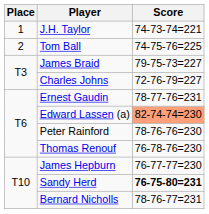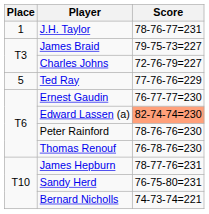 <table class=wikitable>
 <tr>
 <th>Place</th>
 <th>Player</th>
 <th>Score</th>
 </tr>
 <tr>
 <td align=center>1</td>
 <td> <a href='#'>J.H. Taylor</a></td>
-<td>74-73-74=221</td>
-</tr>
-<tr>
-<td align=center>2</td>
-<td> <a href='#'>Tom Ball</a></td>
-<td>74-75-76=225</td>
+<td>78-76-77=231</td>
 </tr>
 <tr>
 <td rowspan=2 align=center>T3</td>
 <td> <a href='#'>James Braid</a></td>
 <td>79-75-73=227</td>
 </tr>
 <tr>
 <td> <a href='#'>Charles Johns</a></td>
 <td>72-76-79=227</td>
 </tr>
 <tr>
+<td align=center>5</td>
+<td> <a href='#'>Ted Ray</a></td>
+<td>77-76-76=229</td>
+</tr>
+<tr>
 <td rowspan=4 align=center>T6</td>
 <td> <a href='#'>Ernest Gaudin</a></td>
-<td>78-77-76=231</td>
+<td>76-77-77=230</td>
 </tr>
 <tr>
 <td> <a href='#'>Edward Lassen</a> (a)</td>
 <td style="background: lightsalmon;">82-74-74=230</td>
 </tr>
 <tr>
 <td> Peter Rainford</td>
 <td>78-76-76=230</td>
 </tr>
 <tr>
 <td> <a href='#'>Thomas Renouf</a></td>
 <td>76-78-76=230</td>
 </tr>
 <tr>
 <td rowspan=3 align=center>T10</td>
 <td> <a href='#'>James Hepburn</a></td>
-<td>76-77-77=230</td>
+<td>78-77-76=231</td>
 </tr>
 <tr>
 <td> <a href='#'>Sandy Herd</a></td>
-<td><strong>76-75-80=231</strong></td>
+<td>76-75-80=231</td>
 </tr>
 <tr>
 <td> <a href='#'>Bernard Nicholls</a></td>
-<td>78-76-77=231</td>
+<td>74-73-74=221</td>
 </tr>
 </table>
